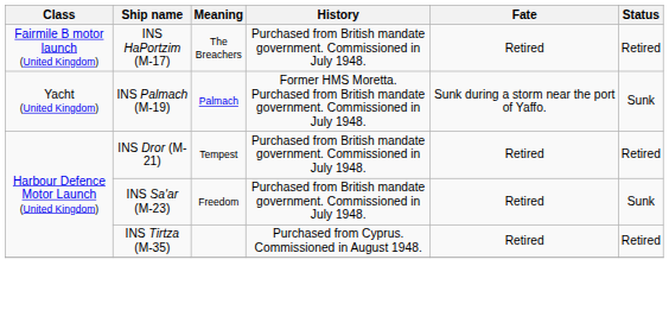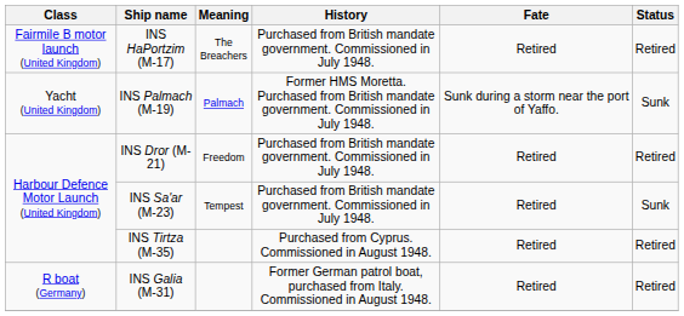 <table class="wikitable">
 <tr>
 <th width="17%">Class</th>
 <th width="12%">Ship name</th>
 <th width="6%">Meaning</th>
 <th width="29%">History</th>
 <th width="30%">Fate</th>
 <th width="6%">Status</th>
 </tr>
 <tr align=center>
 <td><a href='#'>Fairmile B motor launch</a><br><small>(<a href='#'>United Kingdom</a>)</small></td>
 <td>INS <em>HaPortzim</em> (M-17)</td>
 <td><small>The Breachers</small></td>
 <td>Purchased from British mandate government. Commissioned in July 1948.</td>
 <td>Retired</td>
 <td>Retired</td>
 </tr>
 <tr align=center>
 <td>Yacht<br><small>(<a href='#'>United Kingdom</a>)</small></td>
 <td>INS <em>Palmach</em> (M-19)</td>
 <td><small><a href='#'>Palmach</a></small></td>
 <td>Former HMS Moretta. Purchased from British mandate government. Commissioned in July 1948.</td>
 <td>Sunk during a storm near the port of Yaffo.</td>
 <td>Sunk</td>
 </tr>
 <tr align=center>
 <td rowspan=3><a href='#'>Harbour Defence Motor Launch</a><br><small>(<a href='#'>United Kingdom</a>)</small></td>
 <td>INS <em>Dror</em> (M-21)</td>
-<td><small>Tempest</small></td>
+<td><small>Freedom</small></td>
 <td>Purchased from British mandate government. Commissioned in July 1948.</td>
 <td>Retired</td>
 <td>Retired</td>
 </tr>
 <tr align=center>
 <td>INS <em>Sa'ar</em> (M-23)</td>
-<td><small>Freedom</small></td>
+<td><small>Tempest</small></td>
 <td>Purchased from British mandate government. Commissioned in July 1948.</td>
 <td>Retired</td>
 <td>Sunk</td>
 </tr>
 <tr align=center>
 <td>INS <em>Tirtza</em> (M-35)</td>
 <td></td>
 <td>Purchased from Cyprus. Commissioned in August 1948.</td>
 <td>Retired</td>
 <td>Retired</td>
 </tr>
 <tr align=center>
+<td><a href='#'>R boat</a><br><small>(<a href='#'>Germany</a>)</small></td>
+<td>INS <em>Galia</em> (M-31)</td>
+<td></td>
+<td>Former German patrol boat, purchased from Italy. Commissioned in August 1948.</td>
+<td>Retired</td>
+<td>Retired</td>
+</tr>
+<tr align=center>
 </tr>
 </table>
